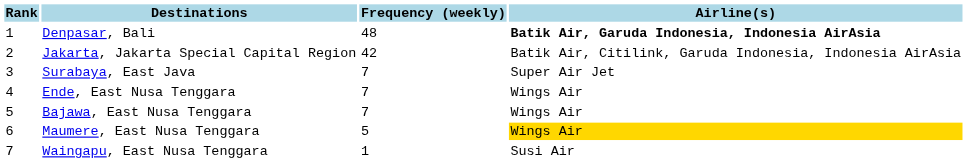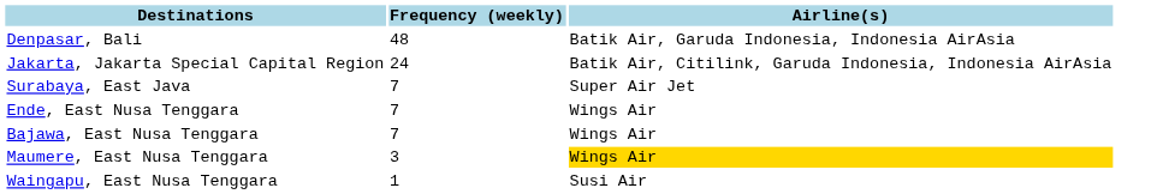 <table class="sortable" style="font-size:89%; align=center;">
 <tr style="background:lightblue;">
-<th>Rank</th>
 <th>Destinations</th>
 <th>Frequency (weekly)</th>
 <th>Airline(s)</th>
 </tr>
 <tr>
-<td>1</td>
 <td> <a href='#'>Denpasar</a>, Bali</td>
 <td>48</td>
-<td><strong>Batik Air, Garuda Indonesia, Indonesia AirAsia</strong></td>
+<td>Batik Air, Garuda Indonesia, Indonesia AirAsia</td>
 </tr>
 <tr>
-<td>2</td>
 <td> <a href='#'>Jakarta</a>, Jakarta Special Capital Region</td>
-<td>42</td>
+<td>24</td>
 <td>Batik Air, Citilink, Garuda Indonesia, Indonesia AirAsia</td>
 </tr>
 <tr>
-<td>3</td>
 <td> <a href='#'>Surabaya</a>, East Java</td>
 <td>7</td>
 <td>Super Air Jet</td>
 </tr>
 <tr>
-<td>4</td>
 <td> <a href='#'>Ende</a>, East Nusa Tenggara</td>
 <td>7</td>
 <td>Wings Air</td>
 </tr>
 <tr>
-<td>5</td>
 <td> <a href='#'>Bajawa</a>, East Nusa Tenggara</td>
 <td>7</td>
 <td>Wings Air</td>
 </tr>
 <tr>
-<td>6</td>
 <td> <a href='#'>Maumere</a>, East Nusa Tenggara</td>
-<td>5</td>
+<td>3</td>
 <td style="background: gold;">Wings Air</td>
 </tr>
 <tr>
-<td>7</td>
 <td> <a href='#'>Waingapu</a>, East Nusa Tenggara</td>
 <td>1</td>
 <td>Susi Air</td>
 </tr>
 </table>
